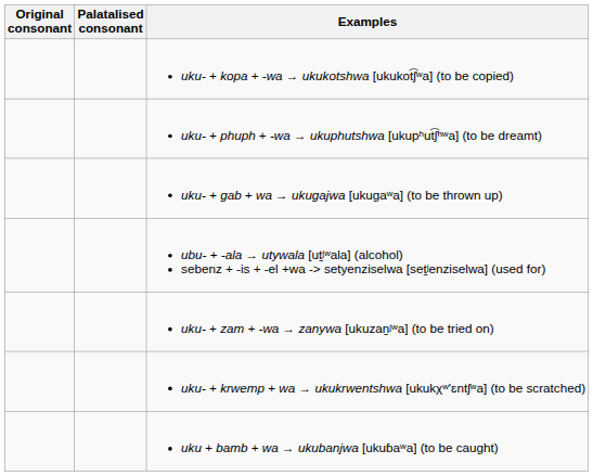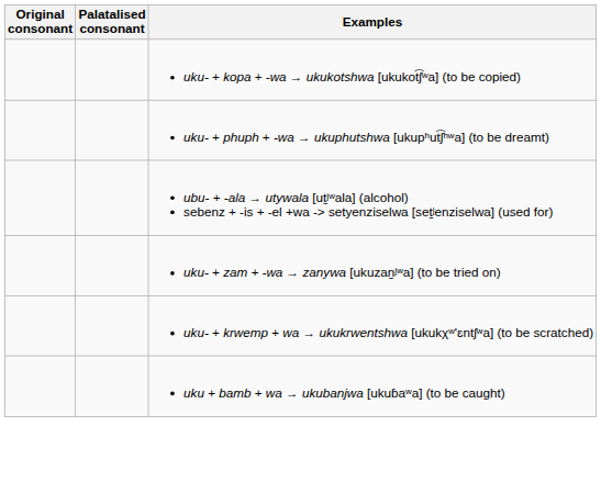 <table class="wikitable" style="text-align: center;">
 <tr>
 <th>Original<br>consonant</th>
 <th>Palatalised<br>consonant</th>
 <th>Examples</th>
 </tr>
 <tr>
 <td></td>
 <td></td>
 <td style="text-align: left;"><br><ul><li><em>uku-</em> + <em>kopa</em> + <em>-wa</em> <em>→ ukukotshwa</em> [ukukot͡ʃʷa] (to be copied)</li></ul></td>
 </tr>
 <tr>
 <td></td>
 <td></td>
 <td style="text-align: left;"><br><ul><li><em>uku-</em> + <em>phuph</em> + <em>-wa → ukuphutshwa</em> [ukupʰut͡ʃʰʷa] (to be dreamt)</li></ul></td>
-</tr>
-<tr>
-<td></td>
-<td></td>
-<td style="text-align: left;"><br><ul><li><em>uku- + gab + wa → ukugajwa</em> [ukugaʷa] (to be thrown up)</li></ul></td>
 </tr>
 <tr>
 <td></td>
 <td></td>
 <td style="text-align: left;"><br><ul><li><em>ubu-</em> + <em>-ala</em> → <em>utywala</em> [ut̠ʲʷala] (alcohol)</li><li>sebenz + -is + -el +wa -> setyenziselwa [set̠ʲenziselwa] (used for)</li></ul></td>
 </tr>
 <tr>
 <td></td>
 <td></td>
 <td style="text-align: left;"><br><ul><li><em>uku-</em> + <em>zam + -wa → zanywa</em> [ukuzan̠ʲʷa] (to be tried on)</li></ul></td>
 </tr>
 <tr>
 <td></td>
 <td></td>
 <td style="text-align: left;"><br><ul><li><em>uku-</em> + <em>krwemp</em> + <em>wa → ukukrwentshwa</em> [ukukχʷ'ɛntʃʷa] (to be scratched)</li></ul></td>
 </tr>
 <tr>
 <td></td>
 <td></td>
 <td style="text-align: left;"><br><ul><li><em>uku</em> + <em>bamb</em> + <em>wa</em> <em>→ ukubanjwa</em> [ukuɓaʷa] (to be caught)</li></ul></td>
 </tr>
 </table>
